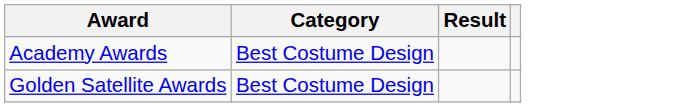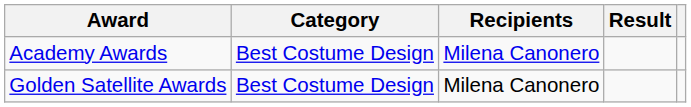 <table class="wikitable">
 <tr>
 <th>Award</th>
 <th>Category</th>
+<th>Recipients</th>
 <th>Result</th>
 <th></th>
 </tr>
 <tr>
 <td><a href='#'>Academy Awards</a></td>
 <td><a href='#'>Best Costume Design</a></td>
+<td><a href='#'>Milena Canonero</a></td>
 <td></td>
 <td></td>
 </tr>
 <tr>
 <td><a href='#'>Golden Satellite Awards</a></td>
 <td><a href='#'>Best Costume Design</a></td>
+<td>Milena Canonero</td>
 <td></td>
 <td></td>
 </tr>
 </table>
